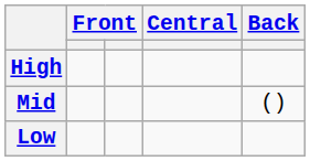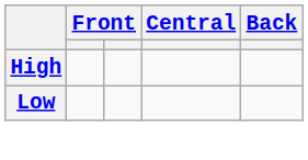 <table class="wikitable" style="text-align:center">
 <tr>
 <th rowspan="2"></th>
 <th colspan="2"><a href='#'>Front</a></th>
 <th><a href='#'>Central</a></th>
 <th><a href='#'>Back</a></th>
 </tr>
 <tr>
 <th><a href='#'></a></th>
 <th><a href='#'></a></th>
 <th><a href='#'></a></th>
 <th><a href='#'></a></th>
 </tr>
 <tr>
 <th><a href='#'>High</a></th>
 <td></td>
 <td></td>
 <td></td>
 <td></td>
 </tr>
 <tr>
-<th><a href='#'>Mid</a></th>
-<td></td>
-<td></td>
-<td></td>
-<td>()</td>
-</tr>
-<tr>
 <th><a href='#'>Low</a></th>
 <td></td>
 <td></td>
 <td></td>
 <td></td>
 </tr>
 </table>
